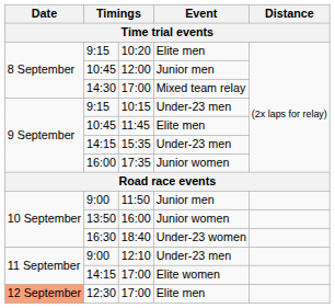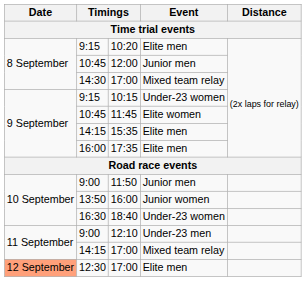 <table class="wikitable">
 <tr>
 <th>Date</th>
 <th colspan=2>Timings</th>
 <th>Event</th>
 <th>Distance</th>
 </tr>
 <tr>
 <th colspan=6>Time trial events</th>
 </tr>
 <tr>
 <td rowspan=3>8 September</td>
 <td>9:15</td>
 <td>10:20</td>
 <td>Elite men</td>
 <td rowspan="7"><br><small>(2x laps for relay)</small></td>
 </tr>
 <tr>
 <td>10:45</td>
 <td>12:00</td>
 <td>Junior men</td>
 </tr>
 <tr>
 <td>14:30</td>
 <td>17:00</td>
 <td>Mixed team relay</td>
 </tr>
 <tr>
 <td rowspan=4>9 September</td>
 <td>9:15</td>
 <td>10:15</td>
-<td>Under-23 men</td>
+<td>Under-23 women</td>
 </tr>
 <tr>
 <td>10:45</td>
 <td>11:45</td>
-<td>Elite men</td>
+<td>Elite women</td>
 </tr>
 <tr>
 <td>14:15</td>
 <td>15:35</td>
-<td>Under-23 men</td>
+<td>Elite men</td>
 </tr>
 <tr>
 <td>16:00</td>
 <td>17:35</td>
-<td>Junior women</td>
+<td>Elite men</td>
 </tr>
 <tr>
 <th colspan=5>Road race events</th>
 </tr>
 <tr>
 <td rowspan=3>10 September</td>
 <td>9:00</td>
 <td>11:50</td>
 <td>Junior men</td>
 <td></td>
 </tr>
 <tr>
 <td>13:50</td>
 <td>16:00</td>
 <td>Junior women</td>
 <td></td>
 </tr>
 <tr>
 <td>16:30</td>
 <td>18:40</td>
 <td>Under-23 women</td>
 <td></td>
 </tr>
 <tr>
 <td rowspan=2>11 September</td>
 <td>9:00</td>
 <td>12:10</td>
 <td>Under-23 men</td>
 <td></td>
 </tr>
 <tr>
 <td>14:15</td>
 <td>17:00</td>
-<td>Elite women</td>
+<td>Mixed team relay</td>
 <td></td>
 </tr>
 <tr>
 <td style="background: lightsalmon;">12 September</td>
 <td>12:30</td>
 <td>17:00</td>
 <td>Elite men</td>
 <td></td>
 </tr>
 </table>
